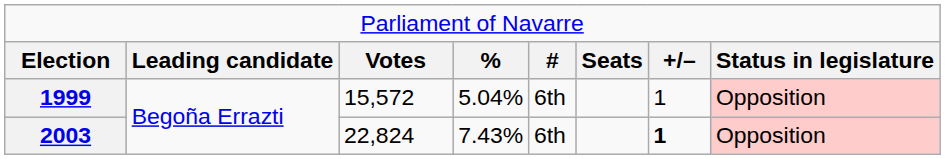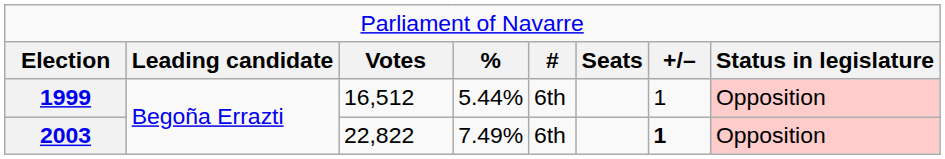 <table class="wikitable" style="font-size:97%; text-align:left;">
 <tr>
 <td colspan="8" align="center"><a href='#'>Parliament of Navarre</a></td>
 </tr>
 <tr>
 <th width="75">Election</th>
 <th>Leading candidate</th>
 <th width="70">Votes</th>
 <th width="35">%</th>
 <th width="25">#</th>
 <th>Seats</th>
 <th width="35">+/–</th>
 <th>Status in legislature</th>
 </tr>
 <tr>
 <th><a href='#'>1999</a></th>
 <td rowspan="2"><a href='#'>Begoña Errazti</a></td>
-<td>15,572</td>
-<td>5.04%</td>
+<td>16,512</td>
+<td>5.44%</td>
 <td>6th</td>
 <td></td>
 <td>1</td>
 <td style="background-color:#fcc;">Opposition</td>
 </tr>
 <tr>
 <th><a href='#'>2003</a></th>
-<td>22,824</td>
-<td>7.43%</td>
+<td>22,822</td>
+<td>7.49%</td>
 <td>6th</td>
 <td></td>
 <td><strong>1</strong></td>
 <td style="background-color:#fcc;">Opposition</td>
 </tr>
 </table>
